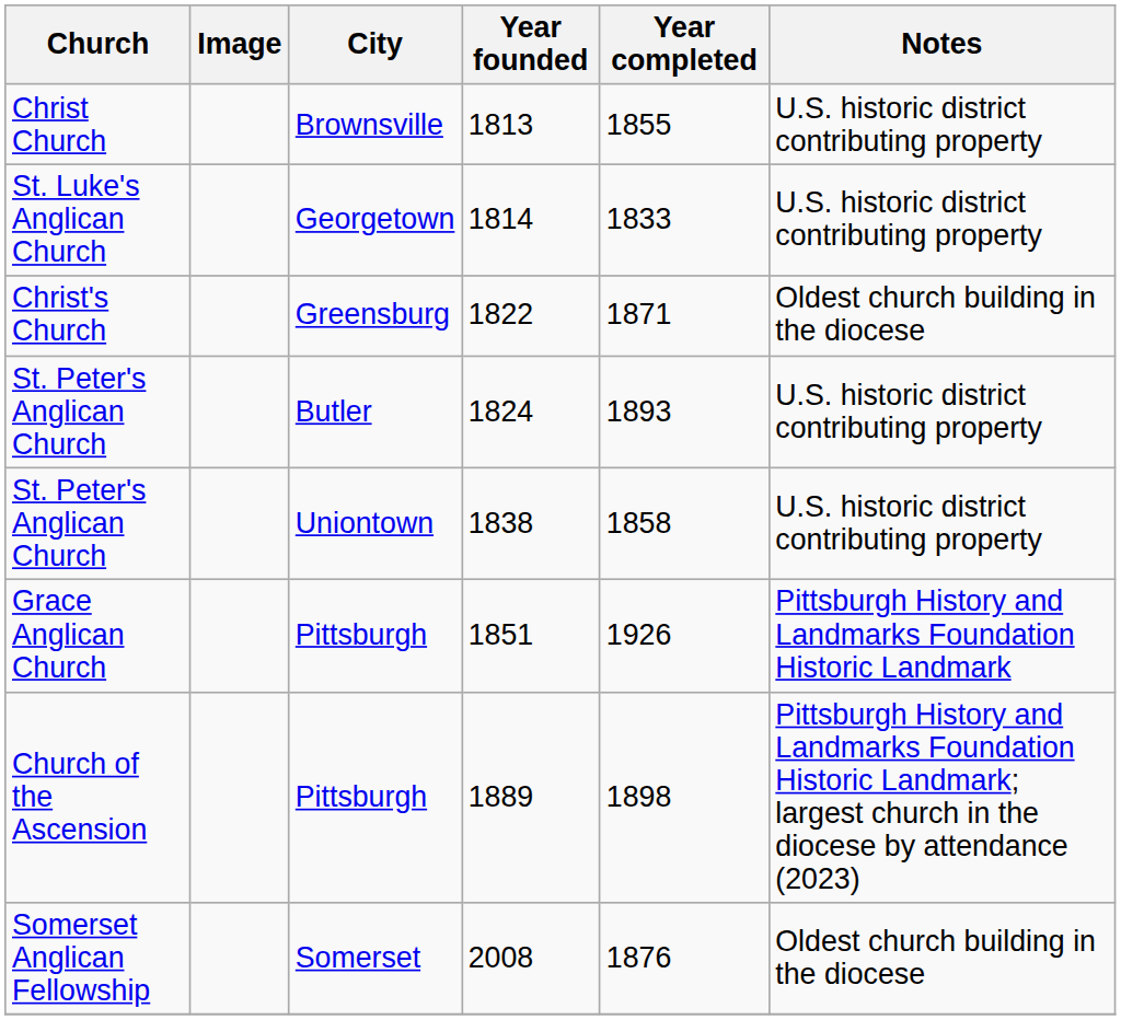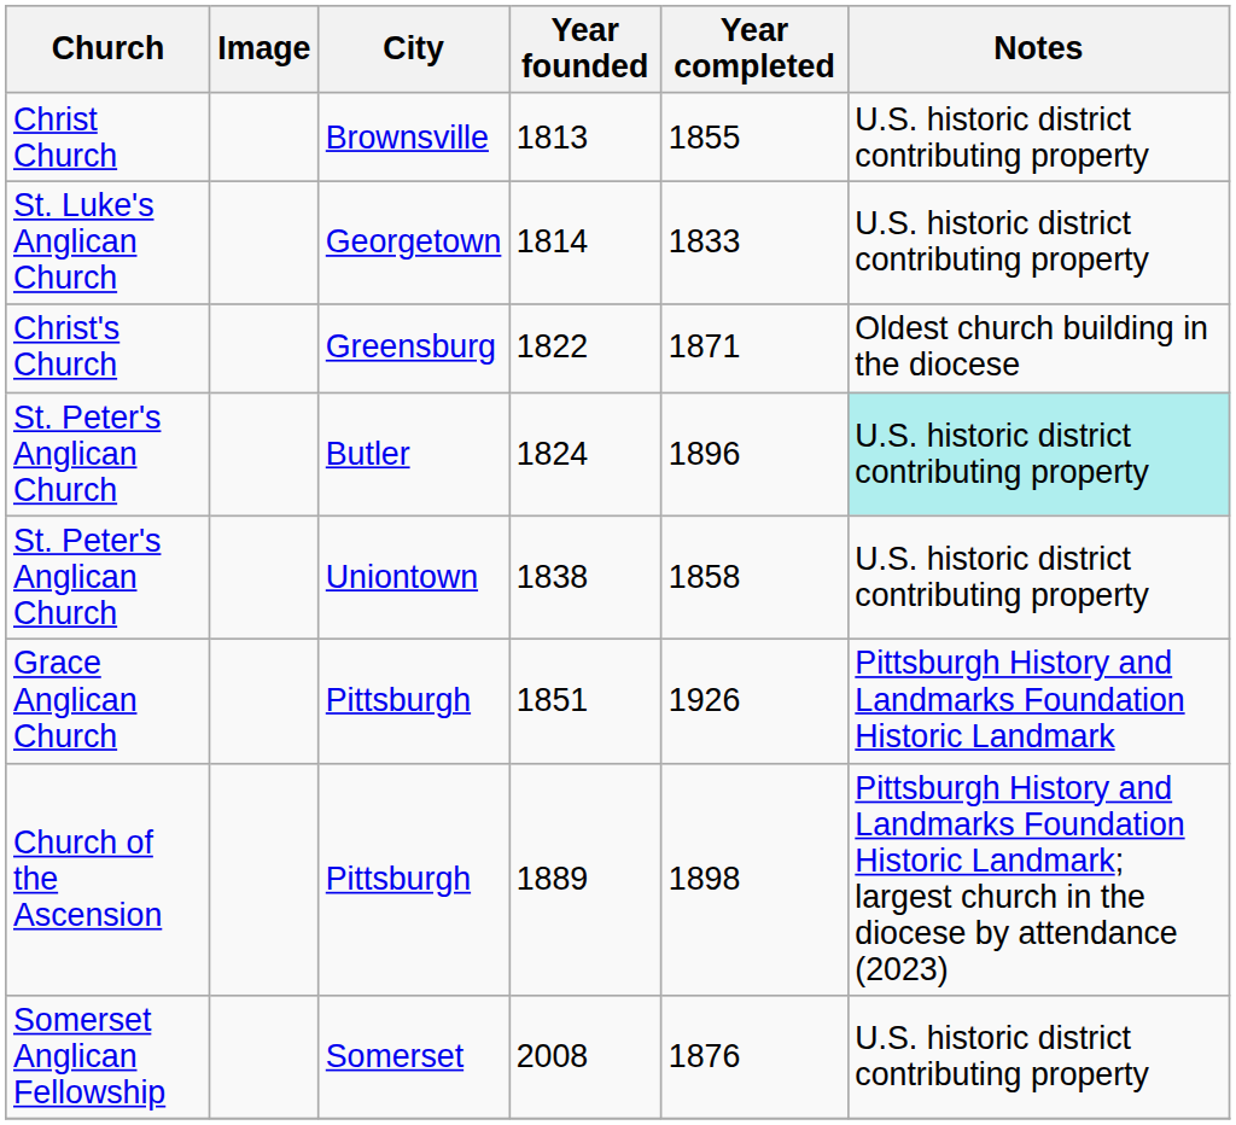 <table class="wikitable sortable">
 <tr>
 <th>Church</th>
 <th>Image</th>
 <th>City</th>
 <th>Year founded</th>
 <th>Year completed</th>
 <th>Notes</th>
 </tr>
 <tr>
 <td><a href='#'>Christ Church</a></td>
 <td></td>
 <td><a href='#'>Brownsville</a></td>
 <td>1813</td>
 <td>1855</td>
 <td>U.S. historic district contributing property</td>
 </tr>
 <tr>
 <td><a href='#'>St. Luke's Anglican Church</a></td>
 <td></td>
 <td><a href='#'>Georgetown</a></td>
 <td>1814</td>
 <td>1833</td>
 <td>U.S. historic district contributing property</td>
 </tr>
 <tr>
 <td><a href='#'>Christ's Church</a></td>
 <td></td>
 <td><a href='#'>Greensburg</a></td>
 <td>1822</td>
 <td>1871</td>
 <td>Oldest church building in the diocese</td>
 </tr>
 <tr>
 <td><a href='#'>St. Peter's Anglican Church</a></td>
 <td></td>
 <td><a href='#'>Butler</a></td>
 <td>1824</td>
-<td>1893</td>
-<td>U.S. historic district contributing property</td>
+<td>1896</td>
+<td style="background: paleturquoise;">U.S. historic district contributing property</td>
 </tr>
 <tr>
 <td><a href='#'>St. Peter's Anglican Church</a></td>
 <td></td>
 <td><a href='#'>Uniontown</a></td>
 <td>1838</td>
 <td>1858</td>
 <td>U.S. historic district contributing property</td>
 </tr>
 <tr>
 <td><a href='#'>Grace Anglican Church</a></td>
 <td></td>
 <td><a href='#'>Pittsburgh</a></td>
 <td>1851</td>
 <td>1926</td>
 <td><a href='#'>Pittsburgh History and Landmarks Foundation Historic Landmark</a></td>
 </tr>
 <tr>
 <td><a href='#'>Church of the Ascension</a></td>
 <td></td>
 <td><a href='#'>Pittsburgh</a></td>
 <td>1889</td>
 <td>1898</td>
 <td><a href='#'>Pittsburgh History and Landmarks Foundation Historic Landmark</a>; largest church in the diocese by attendance (2023)</td>
 </tr>
 <tr>
 <td><a href='#'>Somerset Anglican Fellowship</a></td>
 <td></td>
 <td><a href='#'>Somerset</a></td>
 <td>2008</td>
 <td>1876</td>
-<td>Oldest church building in the diocese</td>
+<td>U.S. historic district contributing property</td>
 </tr>
 <tr>
 </tr>
 </table>
